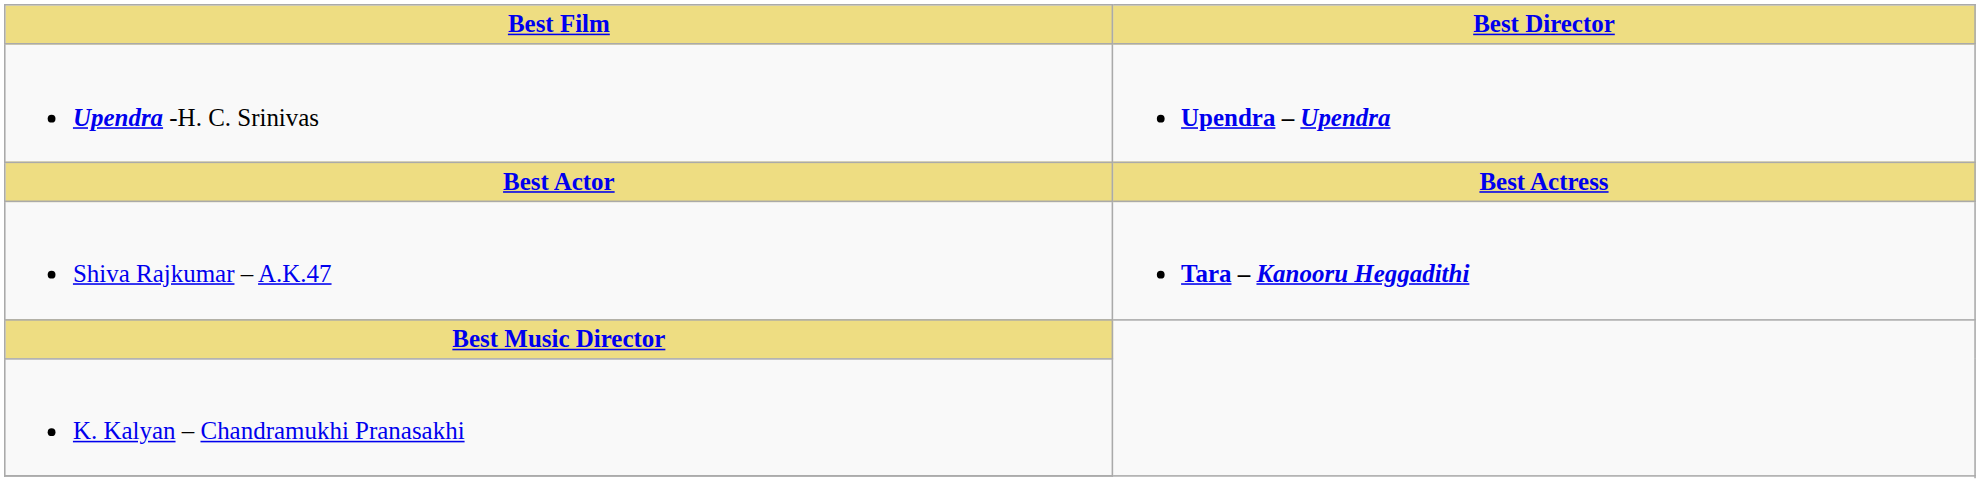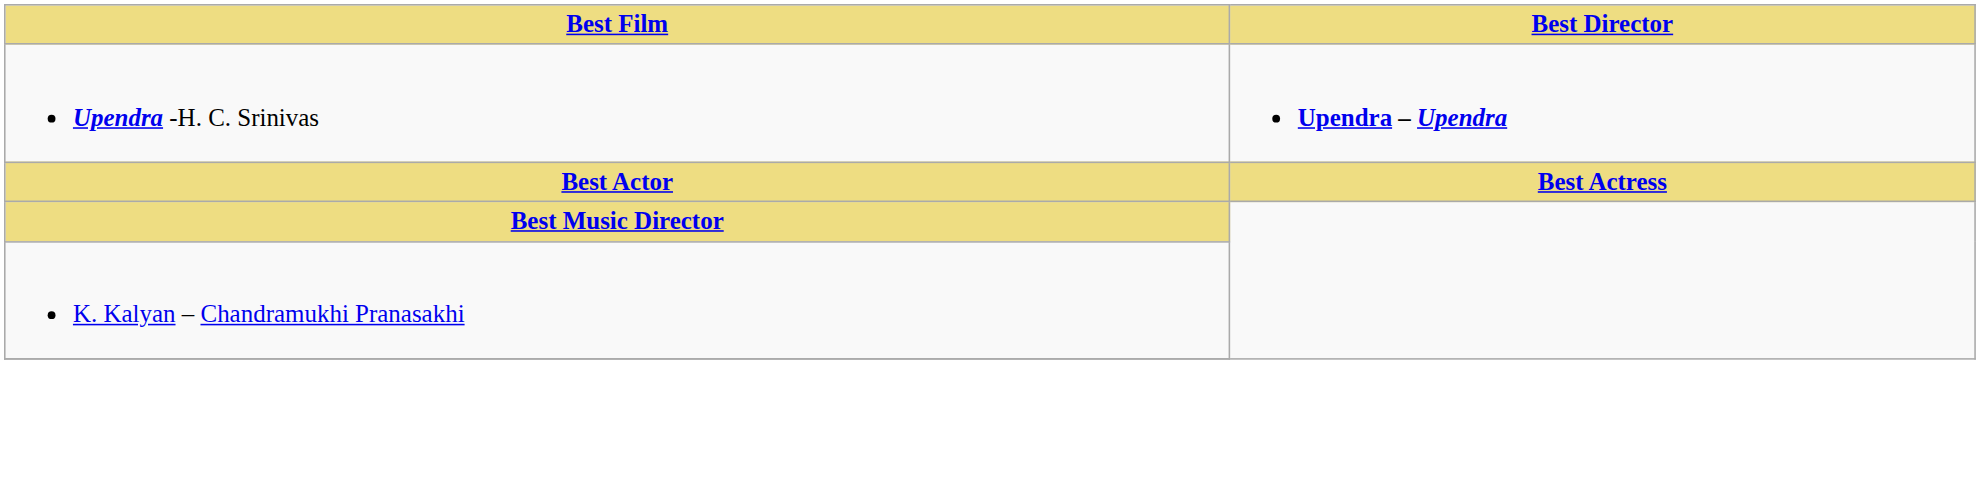 <table class="wikitable" width =100%|>
 <tr>
 <th ! style="background:#eedd82; text-align:center;"><a href='#'>Best Film</a></th>
 <th ! style="background:#eedd82; text-align:center;"><a href='#'>Best Director</a></th>
 </tr>
 <tr>
 <td valign="top"><br><ul><li><strong><em><a href='#'>Upendra</a></em></strong> -H. C. Srinivas</li></ul></td>
 <td valign="top"><br><ul><li><strong><a href='#'>Upendra</a> – <em><a href='#'>Upendra</a><strong><em></li></ul></td>
 </tr>
 <tr>
 <th ! style="background:#eedd82; text-align:center;"><a href='#'>Best Actor</a></th>
 <th ! style="background:#eedd82; text-align:center;"><a href='#'>Best Actress</a></th>
 </tr>
 <tr>
-<td><br><ul><li></strong><a href='#'>Shiva Rajkumar</a> – </em><a href='#'>A.K.47</a></em></strong></li></ul></td>
-<td><br><ul><li><strong><a href='#'>Tara</a> – <em><a href='#'>Kanooru Heggadithi</a><strong><em></li></ul></td>
-</tr>
-<tr>
 <th ! style="background:#eedd82; text-align:center;"><a href='#'>Best Music Director</a></th>
 </tr>
 <tr>
 <td><br><ul><li></strong><a href='#'>K. Kalyan</a> – </em><a href='#'>Chandramukhi Pranasakhi</a></em></strong></li></ul></td>
 </tr>
 <tr>
 </tr>
 </table>
